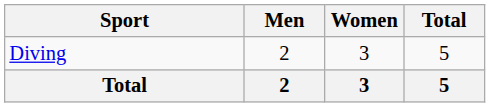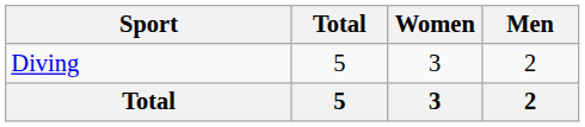 <table class="wikitable sortable" style="text-align:center;">
 <tr>
 <th width=180>Sport</th>
+<th width=55>Total</th>
+<th width=55>Women</th>
 <th width=55>Men</th>
-<th width=55>Women</th>
-<th width=55>Total</th>
 </tr>
 <tr>
 <td align=left><a href='#'>Diving</a></td>
+<td>5</td>
+<td>3</td>
 <td>2</td>
-<td>3</td>
-<td>5</td>
 </tr>
 <tr>
 <th>Total</th>
+<th>5</th>
+<th>3</th>
 <th>2</th>
-<th>3</th>
-<th>5</th>
 </tr>
 </table>
